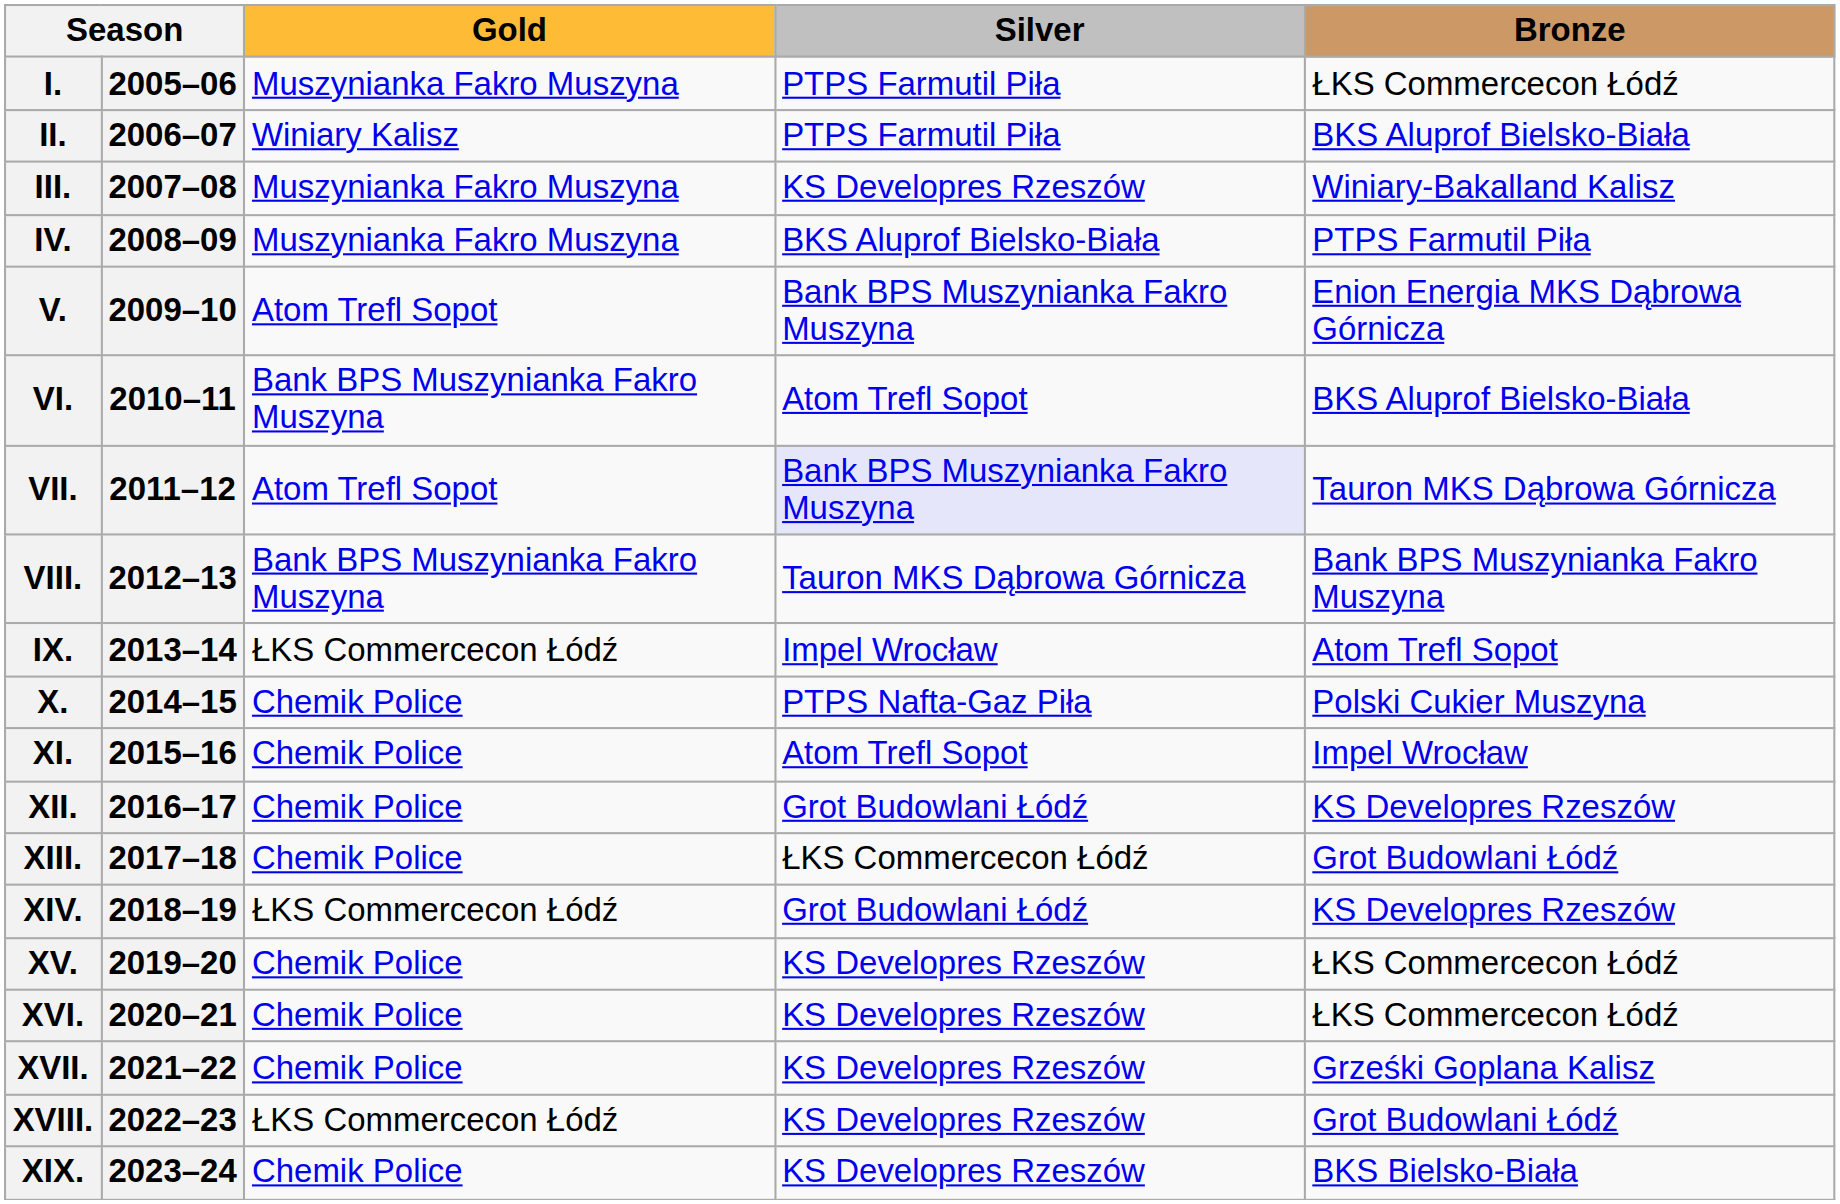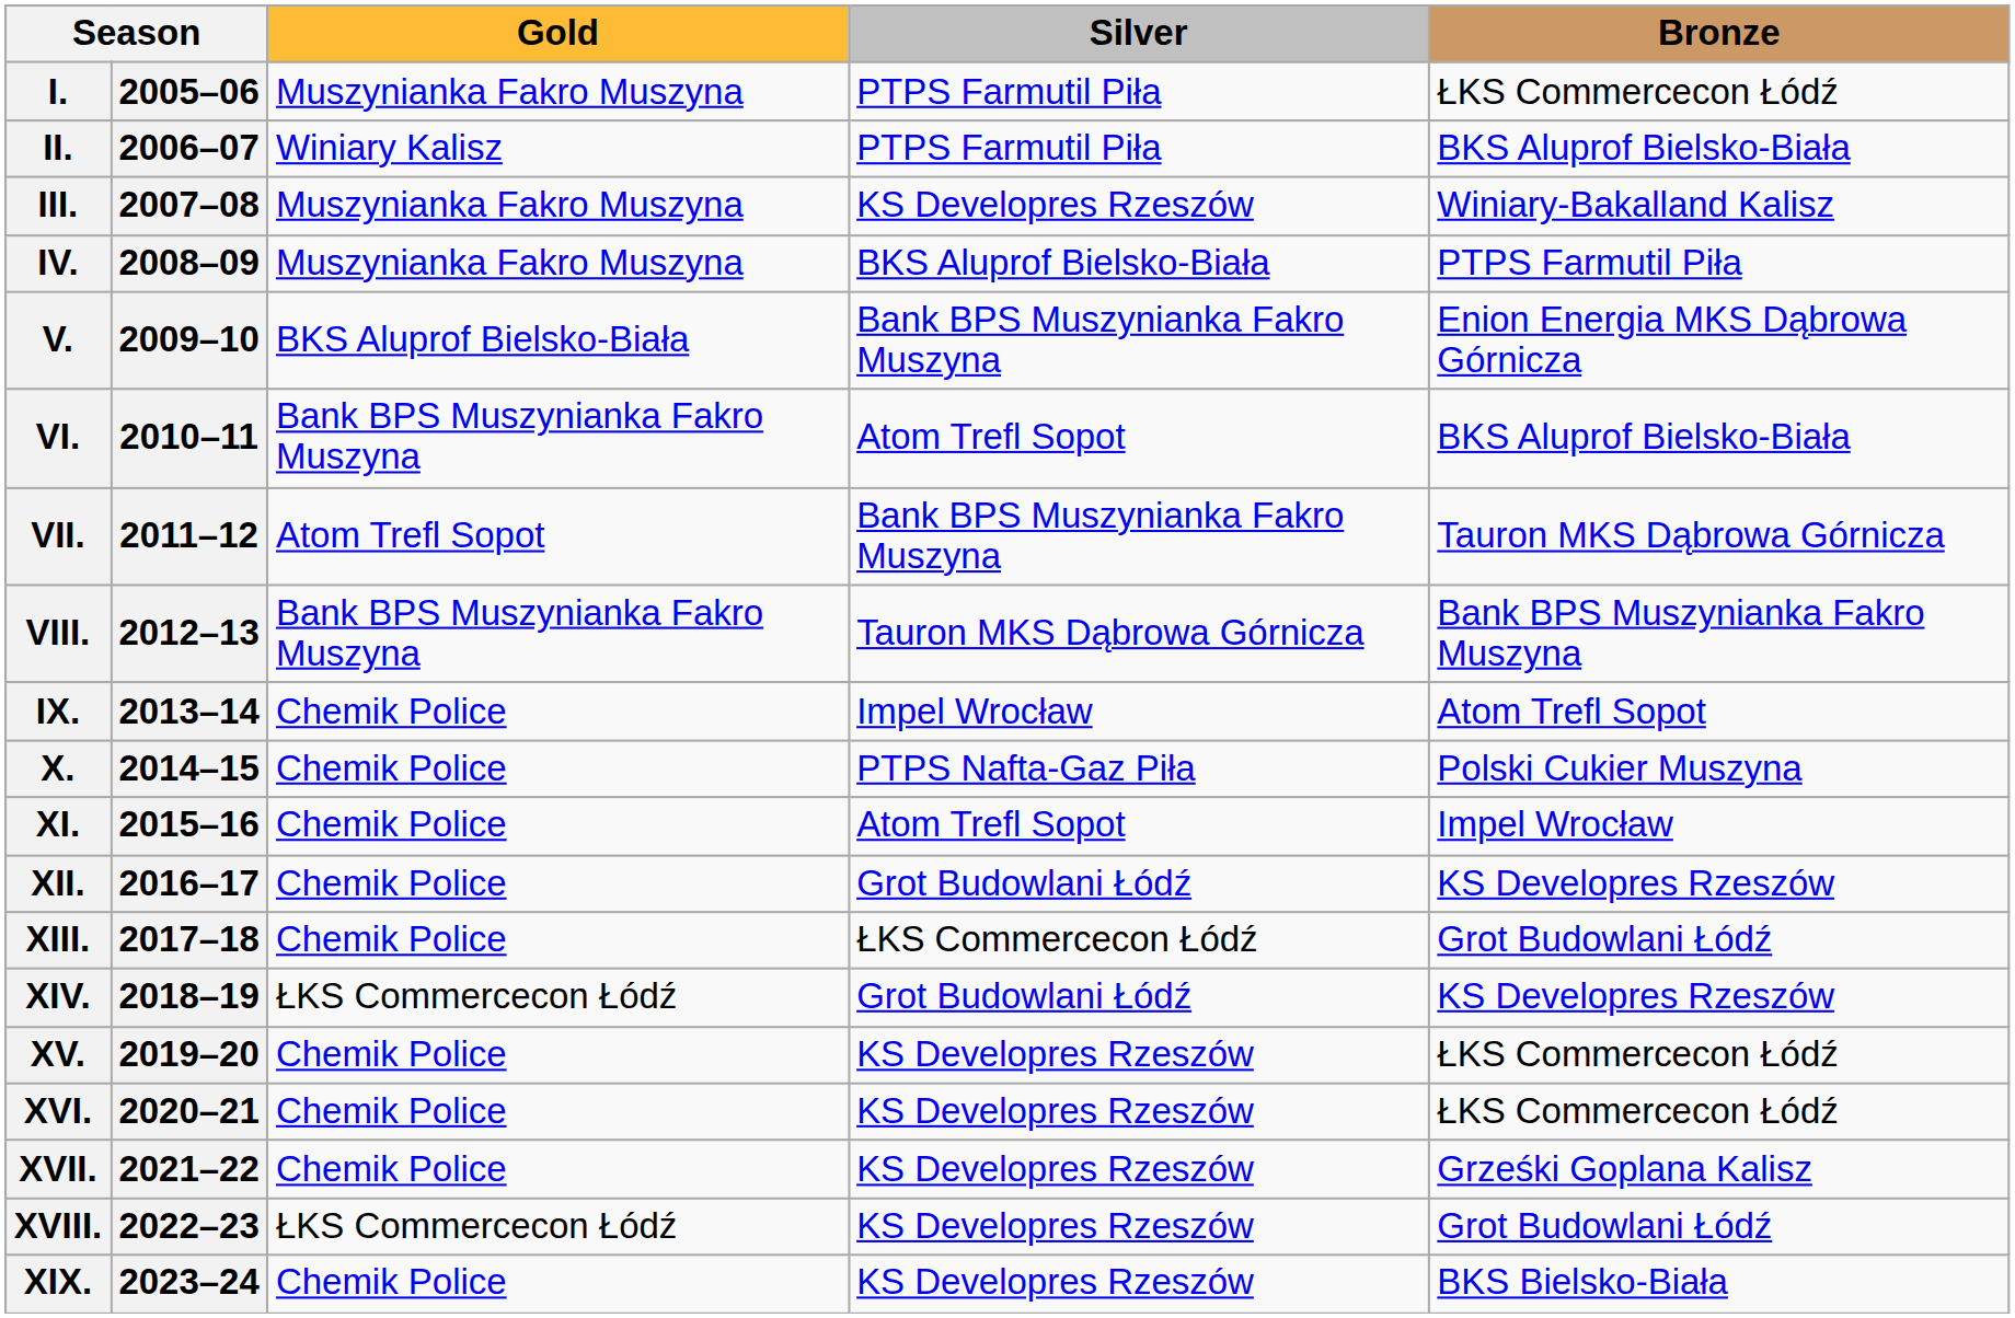 <table border="1" class="wikitable">
 <tr>
 <th colspan="2" width=70px>Season</th>
 <th style="background: #FEBB36;" width=250px>Gold</th>
 <th style="background: #C0C0C0;" width=250px>Silver</th>
 <th style="background: #CC9966;" width=250px>Bronze</th>
 </tr>
 <tr>
 <th>I.</th>
 <th>2005–06</th>
 <td><a href='#'>Muszynianka Fakro Muszyna</a></td>
 <td><a href='#'>PTPS Farmutil Piła</a></td>
 <td>ŁKS Commercecon Łódź</td>
 </tr>
 <tr>
 <th>II.</th>
 <th>2006–07</th>
 <td><a href='#'>Winiary Kalisz</a></td>
 <td><a href='#'>PTPS Farmutil Piła</a></td>
 <td><a href='#'>BKS Aluprof Bielsko-Biała</a></td>
 </tr>
 <tr>
 <th>III.</th>
 <th>2007–08</th>
 <td><a href='#'>Muszynianka Fakro Muszyna</a></td>
 <td><a href='#'>KS Developres Rzeszów</a></td>
 <td><a href='#'>Winiary-Bakalland Kalisz</a></td>
 </tr>
 <tr>
 <th>IV.</th>
 <th>2008–09</th>
 <td><a href='#'>Muszynianka Fakro Muszyna</a></td>
 <td><a href='#'>BKS Aluprof Bielsko-Biała</a></td>
 <td><a href='#'>PTPS Farmutil Piła</a></td>
 </tr>
 <tr>
 <th>V.</th>
 <th>2009–10</th>
-<td><a href='#'>Atom Trefl Sopot</a></td>
+<td><a href='#'>BKS Aluprof Bielsko-Biała</a></td>
 <td><a href='#'>Bank BPS Muszynianka Fakro Muszyna</a></td>
 <td><a href='#'>Enion Energia MKS Dąbrowa Górnicza</a></td>
 </tr>
 <tr>
 <th>VI.</th>
 <th>2010–11</th>
 <td><a href='#'>Bank BPS Muszynianka Fakro Muszyna</a></td>
 <td><a href='#'>Atom Trefl Sopot</a></td>
 <td><a href='#'>BKS Aluprof Bielsko-Biała</a></td>
 </tr>
 <tr>
 <th>VII.</th>
 <th>2011–12</th>
 <td><a href='#'>Atom Trefl Sopot</a></td>
-<td style="background: lavender;"><a href='#'>Bank BPS Muszynianka Fakro Muszyna</a></td>
+<td><a href='#'>Bank BPS Muszynianka Fakro Muszyna</a></td>
 <td><a href='#'>Tauron MKS Dąbrowa Górnicza</a></td>
 </tr>
 <tr>
 <th>VIII.</th>
 <th>2012–13</th>
 <td><a href='#'>Bank BPS Muszynianka Fakro Muszyna</a></td>
 <td><a href='#'>Tauron MKS Dąbrowa Górnicza</a></td>
 <td><a href='#'>Bank BPS Muszynianka Fakro Muszyna</a></td>
 </tr>
 <tr>
 <th>IX.</th>
 <th>2013–14</th>
-<td>ŁKS Commercecon Łódź</td>
+<td><a href='#'>Chemik Police</a></td>
 <td><a href='#'>Impel Wrocław</a></td>
 <td><a href='#'>Atom Trefl Sopot</a></td>
 </tr>
 <tr>
 <th>X.</th>
 <th>2014–15</th>
 <td><a href='#'>Chemik Police</a></td>
 <td><a href='#'>PTPS Nafta-Gaz Piła</a></td>
 <td><a href='#'>Polski Cukier Muszyna</a></td>
 </tr>
 <tr>
 <th>XI.</th>
 <th>2015–16</th>
 <td><a href='#'>Chemik Police</a></td>
 <td><a href='#'>Atom Trefl Sopot</a></td>
 <td><a href='#'>Impel Wrocław</a></td>
 </tr>
 <tr>
 <th>XII.</th>
 <th>2016–17</th>
 <td><a href='#'>Chemik Police</a></td>
 <td><a href='#'>	Grot Budowlani Łódź</a></td>
 <td><a href='#'>KS Developres Rzeszów</a></td>
 </tr>
 <tr>
 <th>XIII.</th>
 <th>2017–18</th>
 <td><a href='#'>Chemik Police</a></td>
 <td>ŁKS Commercecon Łódź</td>
 <td><a href='#'>	Grot Budowlani Łódź</a></td>
 </tr>
 <tr>
 <th>XIV.</th>
 <th>2018–19</th>
 <td>ŁKS Commercecon Łódź</td>
 <td><a href='#'>	Grot Budowlani Łódź</a></td>
 <td><a href='#'>KS Developres Rzeszów</a></td>
 </tr>
 <tr>
 <th>XV.</th>
 <th>2019–20</th>
 <td><a href='#'>Chemik Police</a></td>
 <td><a href='#'>KS Developres Rzeszów</a></td>
 <td>ŁKS Commercecon Łódź</td>
 </tr>
 <tr>
 <th>XVI.</th>
 <th>2020–21</th>
 <td><a href='#'>Chemik Police</a></td>
 <td><a href='#'>KS Developres Rzeszów</a></td>
 <td>ŁKS Commercecon Łódź</td>
 </tr>
 <tr>
 <th>XVII.</th>
 <th>2021–22</th>
 <td><a href='#'>Chemik Police</a></td>
 <td><a href='#'>KS Developres Rzeszów</a></td>
 <td><a href='#'>Grześki Goplana Kalisz</a></td>
 </tr>
 <tr>
 <th>XVIII.</th>
 <th>2022–23</th>
 <td>ŁKS Commercecon Łódź</td>
 <td><a href='#'>KS Developres Rzeszów</a></td>
 <td><a href='#'>	Grot Budowlani Łódź</a></td>
 </tr>
 <tr>
 <th>XIX.</th>
 <th>2023–24</th>
 <td><a href='#'>Chemik Police</a></td>
 <td><a href='#'>KS Developres Rzeszów</a></td>
 <td><a href='#'>BKS Bielsko-Biała</a></td>
 </tr>
 </table>
